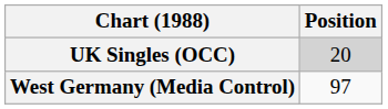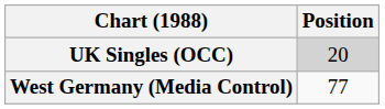 <table class="wikitable plainrowheaders" style="text-align:center">
 <tr>
 <th scope="col">Chart (1988)</th>
 <th scope="col">Position</th>
 </tr>
 <tr>
 <th scope="row">UK Singles (OCC)</th>
 <td style="background: lightgrey; text-align:center;">20</td>
 </tr>
 <tr>
 <th scope="row">West Germany (Media Control)</th>
-<td style="text-align:center;">97</td>
+<td style="text-align:center;">77</td>
 </tr>
 </table>
